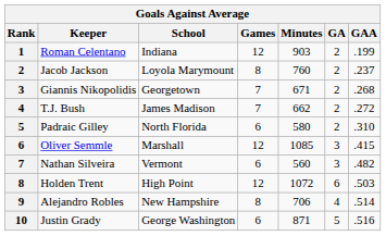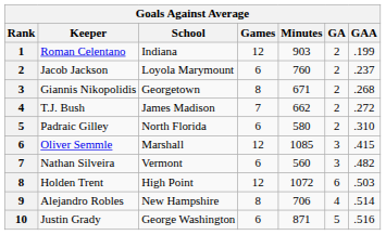 <table class="wikitable">
 <tr>
 <th colspan=7>Goals Against Average</th>
 </tr>
 <tr>
 <th>Rank</th>
 <th>Keeper</th>
 <th>School</th>
 <th>Games</th>
 <th>Minutes</th>
 <th>GA</th>
 <th>GAA</th>
 </tr>
 <tr>
 <th>1</th>
 <td><a href='#'>Roman Celentano</a></td>
 <td>Indiana</td>
 <td style="text-align:center;">12</td>
 <td style="text-align:center;">903</td>
 <td style="text-align:center;">2</td>
 <td style="text-align:center;">.199</td>
 </tr>
 <tr>
 <th>2</th>
 <td>Jacob Jackson</td>
 <td>Loyola Marymount</td>
-<td style="text-align:center;">8</td>
+<td style="text-align:center;">6</td>
 <td style="text-align:center;">760</td>
 <td style="text-align:center;">2</td>
 <td style="text-align:center;">.237</td>
 </tr>
 <tr>
 <th>3</th>
 <td>Giannis Nikopolidis</td>
 <td>Georgetown</td>
-<td style="text-align:center;">7</td>
+<td style="text-align:center;">8</td>
 <td style="text-align:center;">671</td>
 <td style="text-align:center;">2</td>
 <td style="text-align:center;">.268</td>
 </tr>
 <tr>
 <th>4</th>
 <td>T.J. Bush</td>
 <td>James Madison</td>
 <td style="text-align:center;">7</td>
 <td style="text-align:center;">662</td>
 <td style="text-align:center;">2</td>
 <td style="text-align:center;">.272</td>
 </tr>
 <tr>
 <th>5</th>
 <td>Padraic Gilley</td>
 <td>North Florida</td>
 <td style="text-align:center;">6</td>
 <td style="text-align:center;">580</td>
 <td style="text-align:center;">2</td>
 <td style="text-align:center;">.310</td>
 </tr>
 <tr>
 <th>6</th>
 <td><a href='#'>Oliver Semmle</a></td>
 <td>Marshall</td>
 <td style="text-align:center;">12</td>
 <td style="text-align:center;">1085</td>
 <td style="text-align:center;">3</td>
 <td style="text-align:center;">.415</td>
 </tr>
 <tr>
 <th>7</th>
 <td>Nathan Silveira</td>
 <td>Vermont</td>
 <td style="text-align:center;">6</td>
 <td style="text-align:center;">560</td>
 <td style="text-align:center;">3</td>
 <td style="text-align:center;">.482</td>
 </tr>
 <tr>
 <th>8</th>
 <td>Holden Trent</td>
 <td>High Point</td>
 <td style="text-align:center;">12</td>
 <td style="text-align:center;">1072</td>
 <td style="text-align:center;">6</td>
 <td style="text-align:center;">.503</td>
 </tr>
 <tr>
 <th>9</th>
 <td>Alejandro Robles</td>
 <td>New Hampshire</td>
 <td style="text-align:center;">8</td>
 <td style="text-align:center;">706</td>
 <td style="text-align:center;">4</td>
 <td style="text-align:center;">.514</td>
 </tr>
 <tr>
 <th>10</th>
 <td>Justin Grady</td>
 <td>George Washington</td>
 <td style="text-align:center;">6</td>
 <td style="text-align:center;">871</td>
 <td style="text-align:center;">5</td>
 <td style="text-align:center;">.516</td>
 </tr>
 </table>
